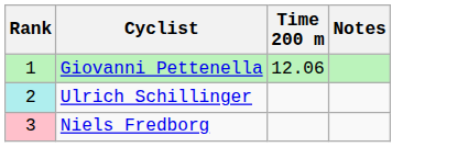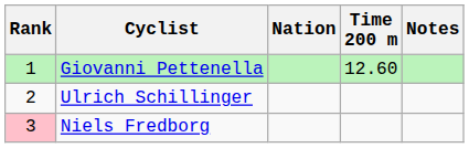 <table class="wikitable sortable" style="text-align:center">
 <tr>
 <th>Rank</th>
 <th>Cyclist</th>
+<th>Nation</th>
 <th>Time<br>200 m</th>
 <th>Notes</th>
 </tr>
 <tr bgcolor=bbf3bb>
 <td>1</td>
 <td align=left><a href='#'>Giovanni Pettenella</a></td>
-<td>12.06</td>
+<td align=left></td>
+<td>12.60</td>
 <td></td>
 </tr>
 <tr>
-<td style="background: paleturquoise;">2</td>
+<td>2</td>
 <td align=left><a href='#'>Ulrich Schillinger</a></td>
+<td align=left></td>
 <td></td>
 <td></td>
 </tr>
 <tr>
 <td style="background: pink;">3</td>
 <td align=left><a href='#'>Niels Fredborg</a></td>
+<td align=left></td>
 <td></td>
 <td></td>
 </tr>
 </table>
